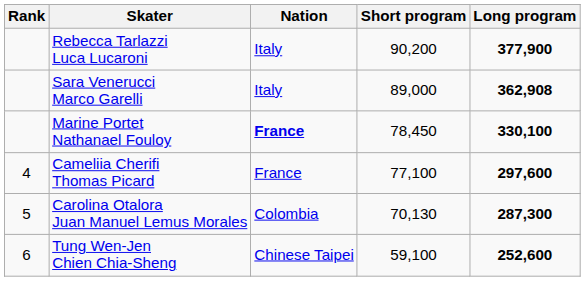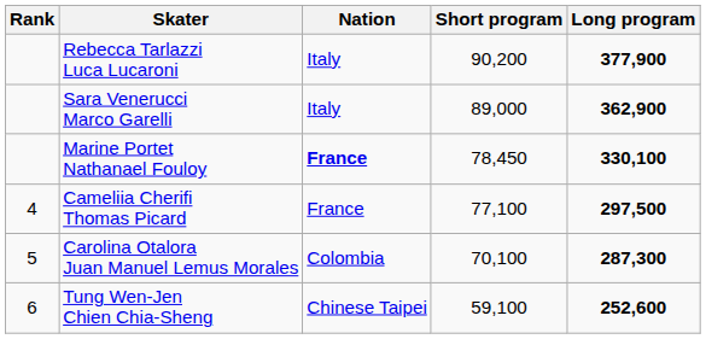 <table class="wikitable sortable" style="text-align:center">
 <tr>
 <th>Rank</th>
 <th>Skater</th>
 <th>Nation</th>
 <th>Short program</th>
 <th>Long program</th>
 </tr>
 <tr>
 <td></td>
 <td align=left><a href='#'>Rebecca Tarlazzi</a><br><a href='#'>Luca Lucaroni</a></td>
 <td align=left> <a href='#'>Italy</a></td>
 <td>90,200</td>
 <td><strong>377,900</strong></td>
 </tr>
 <tr>
 <td></td>
 <td align=left><a href='#'>Sara Venerucci</a><br><a href='#'>Marco Garelli</a></td>
 <td align=left> <a href='#'>Italy</a></td>
 <td>89,000</td>
-<td><strong>362,908</strong></td>
+<td><strong>362,900</strong></td>
 </tr>
 <tr>
 <td></td>
 <td align=left><a href='#'>Marine Portet</a><br><a href='#'>Nathanael Fouloy</a></td>
 <td align=left><strong> <a href='#'>France</a></strong></td>
 <td>78,450</td>
 <td><strong>330,100</strong></td>
 </tr>
 <tr>
 <td>4</td>
 <td align=left><a href='#'>Cameliia Cherifi</a><br><a href='#'>Thomas Picard</a></td>
 <td align=left> <a href='#'>France</a></td>
 <td>77,100</td>
-<td><strong>297,600</strong></td>
+<td><strong>297,500</strong></td>
 </tr>
 <tr>
 <td>5</td>
 <td align=left><a href='#'>Carolina Otalora</a><br><a href='#'>Juan Manuel Lemus Morales</a></td>
 <td align=left> <a href='#'>Colombia</a></td>
-<td>70,130</td>
+<td>70,100</td>
 <td><strong>287,300</strong></td>
 </tr>
 <tr>
 <td>6</td>
 <td align=left><a href='#'>Tung Wen-Jen</a><br><a href='#'>Chien Chia-Sheng</a></td>
 <td align=left> <a href='#'>Chinese Taipei</a></td>
 <td>59,100</td>
 <td><strong>252,600</strong></td>
 </tr>
 </table>
